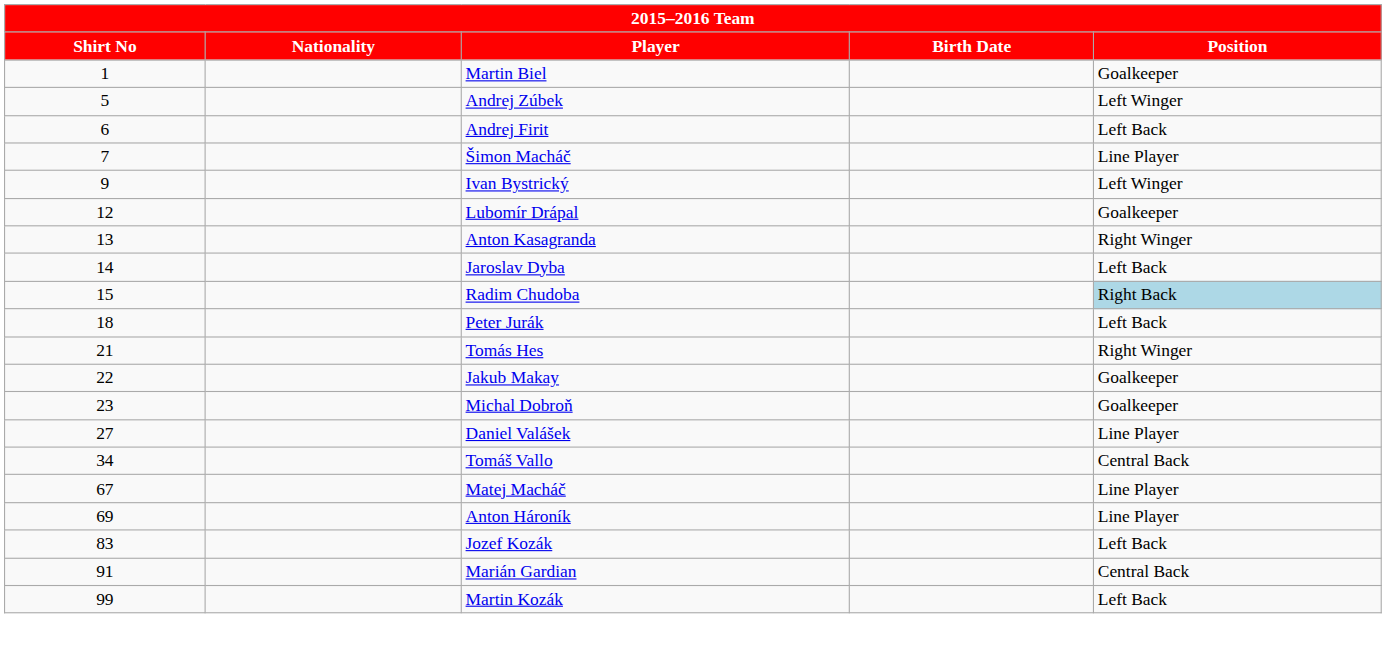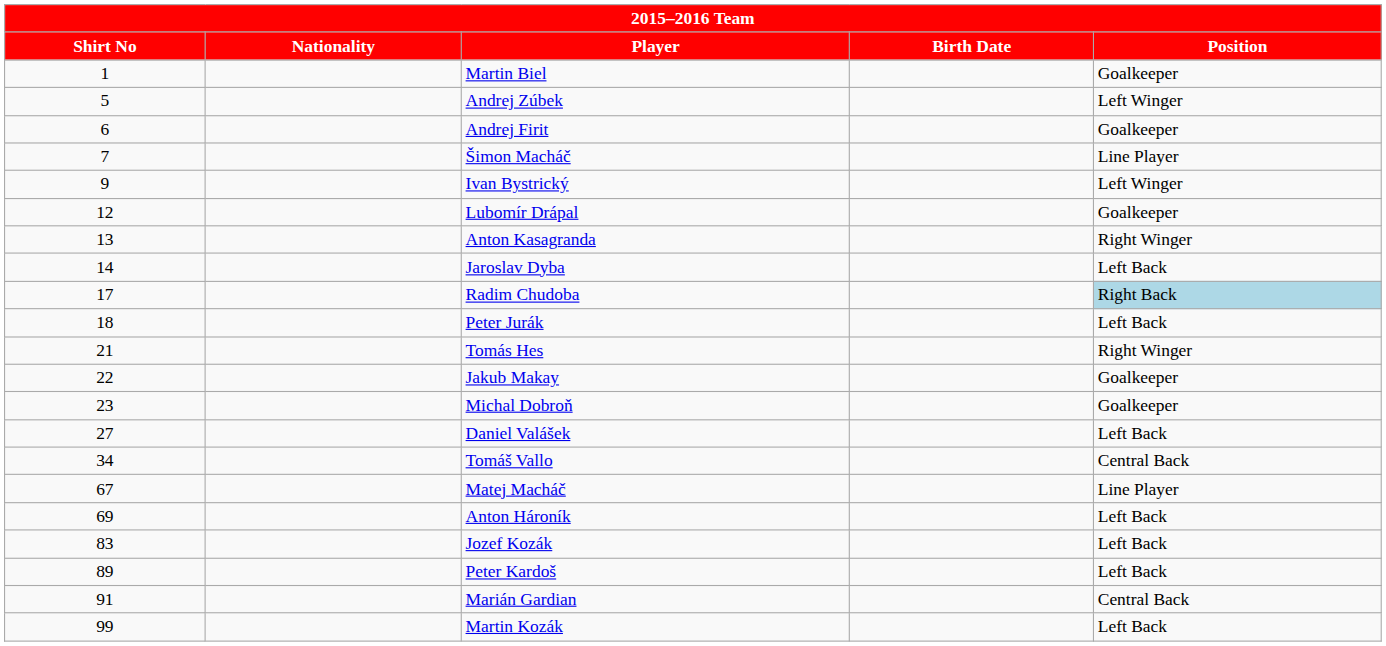 <table class="wikitable collapsible collapsed" style="width:100%;">
 <tr>
 <th colspan=5 style="background-color:#FF0000;color:#FFFFFF;text-align:center;"><strong>2015–2016 Team</strong></th>
 </tr>
 <tr>
 <th style="color:#FFFFFF; background:#FF0000">Shirt No</th>
 <th style="color:#FFFFFF; background:#FF0000">Nationality</th>
 <th style="color:#FFFFFF; background:#FF0000">Player</th>
 <th style="color:#FFFFFF; background:#FF0000">Birth Date</th>
 <th style="color:#FFFFFF; background:#FF0000">Position</th>
 </tr>
 <tr>
 <td align=center>1</td>
 <td></td>
 <td><a href='#'>Martin Biel</a></td>
 <td></td>
 <td>Goalkeeper</td>
 </tr>
 <tr>
 <td align=center>5</td>
 <td></td>
 <td><a href='#'>Andrej Zúbek</a></td>
 <td></td>
 <td>Left Winger</td>
 </tr>
 <tr>
 <td align=center>6</td>
 <td></td>
 <td><a href='#'>Andrej Firit</a></td>
 <td></td>
-<td>Left Back</td>
+<td>Goalkeeper</td>
 </tr>
 <tr>
 <td align=center>7</td>
 <td></td>
 <td><a href='#'>Šimon Macháč</a></td>
 <td></td>
 <td>Line Player</td>
 </tr>
 <tr>
 <td align=center>9</td>
 <td></td>
 <td><a href='#'>Ivan Bystrický</a></td>
 <td></td>
 <td>Left Winger</td>
 </tr>
 <tr>
 <td align=center>12</td>
 <td></td>
 <td><a href='#'>Lubomír Drápal</a></td>
 <td></td>
 <td>Goalkeeper</td>
 </tr>
 <tr>
 <td align=center>13</td>
 <td></td>
 <td><a href='#'>Anton Kasagranda</a></td>
 <td></td>
 <td>Right Winger</td>
 </tr>
 <tr>
 <td align=center>14</td>
 <td></td>
 <td><a href='#'>Jaroslav Dyba</a></td>
 <td></td>
 <td>Left Back</td>
 </tr>
 <tr>
-<td align=center>15</td>
+<td align=center>17</td>
 <td></td>
 <td><a href='#'>Radim Chudoba</a></td>
 <td></td>
 <td style="background: lightblue;">Right Back</td>
 </tr>
 <tr>
 <td align=center>18</td>
 <td></td>
 <td><a href='#'>Peter Jurák</a></td>
 <td></td>
 <td>Left Back</td>
 </tr>
 <tr>
 <td align=center>21</td>
 <td></td>
 <td><a href='#'>Tomás Hes</a></td>
 <td></td>
 <td>Right Winger</td>
 </tr>
 <tr>
 <td align=center>22</td>
 <td></td>
 <td><a href='#'>Jakub Makay</a></td>
 <td></td>
 <td>Goalkeeper</td>
 </tr>
 <tr>
 <td align=center>23</td>
 <td></td>
 <td><a href='#'>Michal Dobroň</a></td>
 <td></td>
 <td>Goalkeeper</td>
 </tr>
 <tr>
 <td align=center>27</td>
 <td></td>
 <td><a href='#'>Daniel Valášek</a></td>
 <td></td>
-<td>Line Player</td>
+<td>Left Back</td>
 </tr>
 <tr>
 <td align=center>34</td>
 <td></td>
 <td><a href='#'>Tomáš Vallo</a></td>
 <td></td>
 <td>Central Back</td>
 </tr>
 <tr>
 <td align=center>67</td>
 <td></td>
 <td><a href='#'>Matej Macháč</a></td>
 <td></td>
 <td>Line Player</td>
 </tr>
 <tr>
 <td align=center>69</td>
 <td></td>
 <td><a href='#'>Anton Hároník</a></td>
 <td></td>
-<td>Line Player</td>
+<td>Left Back</td>
 </tr>
 <tr>
 <td align=center>83</td>
 <td></td>
 <td><a href='#'>Jozef Kozák</a></td>
+<td></td>
+<td>Left Back</td>
+</tr>
+<tr>
+<td align=center>89</td>
+<td></td>
+<td><a href='#'>Peter Kardoš</a></td>
 <td></td>
 <td>Left Back</td>
 </tr>
 <tr>
 <td align=center>91</td>
 <td></td>
 <td><a href='#'>Marián Gardian</a></td>
 <td></td>
 <td>Central Back</td>
 </tr>
 <tr>
 <td align=center>99</td>
 <td></td>
 <td><a href='#'>Martin Kozák</a></td>
 <td></td>
 <td>Left Back</td>
 </tr>
 </table>
